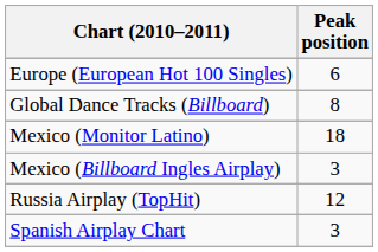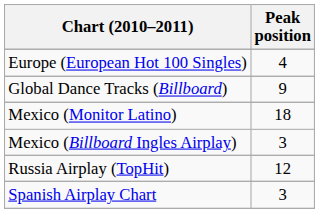 <table class="wikitable sortable">
 <tr>
 <th>Chart (2010–2011)</th>
 <th>Peak<br>position</th>
 </tr>
 <tr>
 </tr>
 <tr>
 </tr>
 <tr>
 </tr>
 <tr>
 </tr>
 <tr>
 </tr>
 <tr>
 </tr>
 <tr>
 </tr>
 <tr>
 </tr>
 <tr>
 </tr>
 <tr>
 </tr>
 <tr>
 <td>Europe (<a href='#'>European Hot 100 Singles</a>)</td>
-<td style="text-align:center;">6</td>
+<td style="text-align:center;">4</td>
 </tr>
 <tr>
 </tr>
 <tr>
 </tr>
 <tr>
 </tr>
 <tr>
 <td>Global Dance Tracks (<em><a href='#'>Billboard</a></em>)</td>
-<td style="text-align:center;">8</td>
+<td style="text-align:center;">9</td>
 </tr>
 <tr>
 </tr>
 <tr>
 </tr>
 <tr>
 </tr>
 <tr>
 </tr>
 <tr>
 </tr>
 <tr>
 </tr>
 <tr>
 <td>Mexico (<a href='#'>Monitor Latino</a>)</td>
 <td style="text-align:center;">18</td>
 </tr>
 <tr>
 <td>Mexico (<a href='#'><em>Billboard</em> Ingles Airplay</a>)</td>
 <td style="text-align:center;">3</td>
 </tr>
 <tr>
 </tr>
 <tr>
 </tr>
 <tr>
 </tr>
 <tr>
 </tr>
 <tr>
 <td>Russia Airplay (<a href='#'>TopHit</a>)</td>
 <td style="text-align:center;">12</td>
 </tr>
 <tr>
 </tr>
 <tr>
 </tr>
 <tr>
 </tr>
 <tr>
 <td><a href='#'>Spanish Airplay Chart</a></td>
 <td style="text-align:center;">3</td>
 </tr>
 <tr>
 </tr>
 <tr>
 </tr>
 <tr>
 </tr>
 <tr>
 </tr>
 <tr>
 </tr>
 <tr>
 </tr>
 <tr>
 </tr>
 <tr>
 </tr>
 <tr>
 </tr>
 <tr>
 </tr>
 </table>
